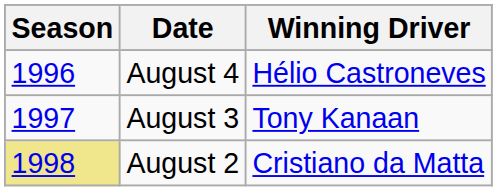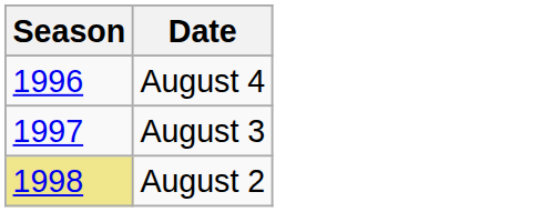 <table class="wikitable" style="font-size: 95%;">
 <tr>
 <th>Season</th>
 <th>Date</th>
-<th>Winning Driver</th>
 </tr>
 <tr>
 <td><a href='#'>1996</a></td>
 <td>August 4</td>
-<td> <a href='#'>Hélio Castroneves</a></td>
 </tr>
 <tr>
 <td><a href='#'>1997</a></td>
 <td>August 3</td>
-<td> <a href='#'>Tony Kanaan</a></td>
 </tr>
 <tr>
 <td style="background: khaki;"><a href='#'>1998</a></td>
 <td>August 2</td>
-<td> <a href='#'>Cristiano da Matta</a></td>
 </tr>
 </table>
